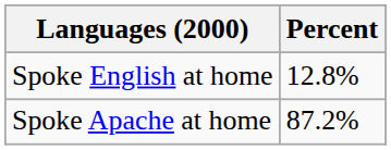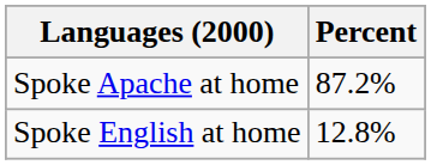 <table class="wikitable sortable collapsible" style="font-size: 90%;">
 <tr>
 <th>Languages (2000) </th>
 <th>Percent</th>
 </tr>
 <tr>
+<td>Spoke <a href='#'>Apache</a> at home</td>
+<td>87.2%</td>
+</tr>
+<tr>
 <td>Spoke <a href='#'>English</a> at home</td>
 <td>12.8%</td>
 </tr>
-<tr>
-<td>Spoke <a href='#'>Apache</a> at home</td>
-<td>87.2%</td>
-</tr>
 </table>
